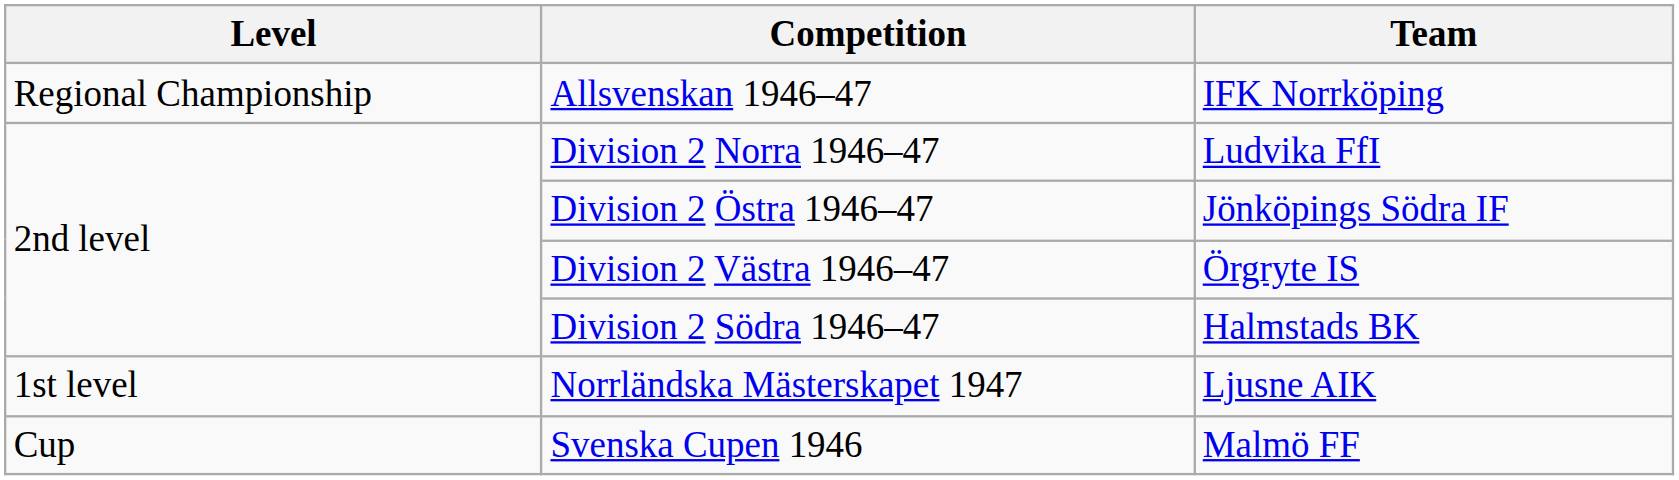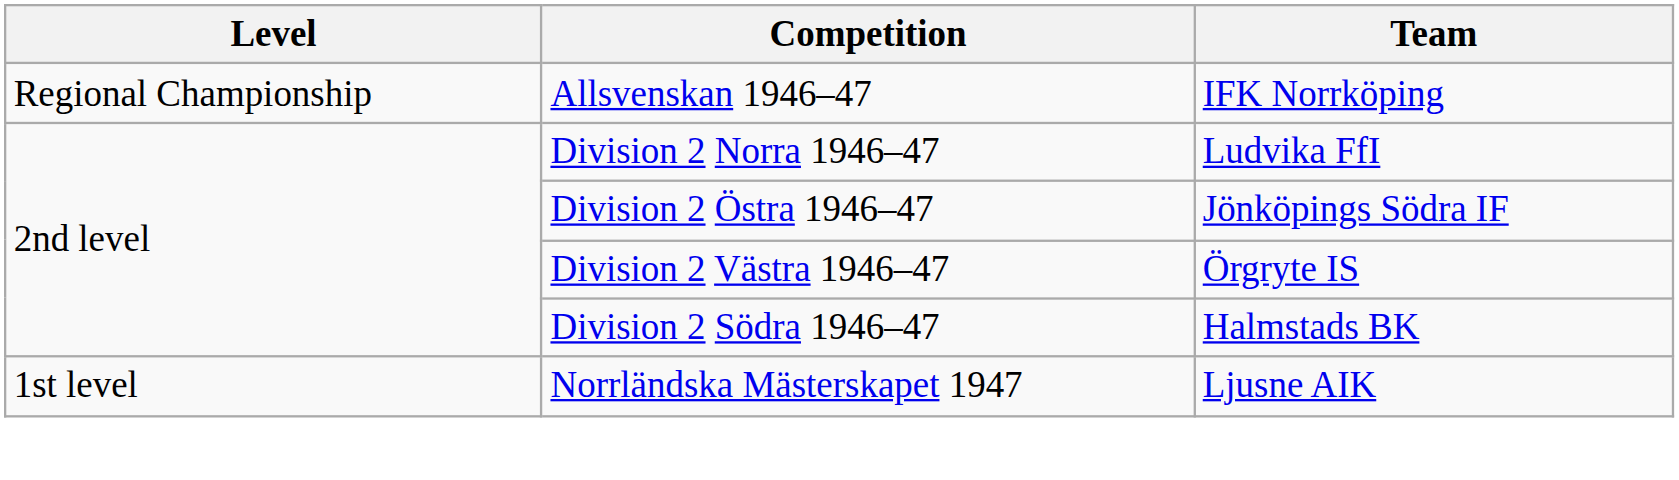 <table class="wikitable" style="text-align: left;">
 <tr>
 <th style="width: 225px;">Level</th>
 <th style="width: 275px;">Competition</th>
 <th style="width: 200px;">Team</th>
 </tr>
 <tr>
 <td>Regional Championship</td>
 <td><a href='#'>Allsvenskan</a> 1946–47</td>
 <td><a href='#'>IFK Norrköping</a></td>
 </tr>
 <tr>
 <td rowspan=4>2nd level</td>
 <td><a href='#'>Division 2</a> <a href='#'>Norra</a> 1946–47</td>
 <td><a href='#'>Ludvika FfI</a></td>
 </tr>
 <tr>
 <td><a href='#'>Division 2</a> <a href='#'>Östra</a> 1946–47</td>
 <td><a href='#'>Jönköpings Södra IF</a></td>
 </tr>
 <tr>
 <td><a href='#'>Division 2</a> <a href='#'>Västra</a> 1946–47</td>
 <td><a href='#'>Örgryte IS</a></td>
 </tr>
 <tr>
 <td><a href='#'>Division 2</a> <a href='#'>Södra</a> 1946–47</td>
 <td><a href='#'>Halmstads BK</a></td>
 </tr>
 <tr>
 <td>1st level</td>
 <td><a href='#'>Norrländska Mästerskapet</a> 1947</td>
 <td><a href='#'>Ljusne AIK</a></td>
 </tr>
-<tr>
-<td>Cup</td>
-<td><a href='#'>Svenska Cupen</a> 1946</td>
-<td><a href='#'>Malmö FF</a></td>
-</tr>
 </table>
